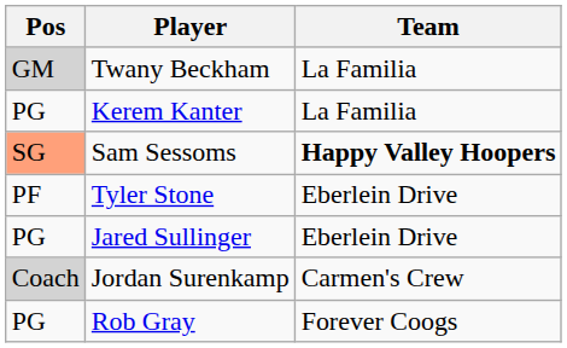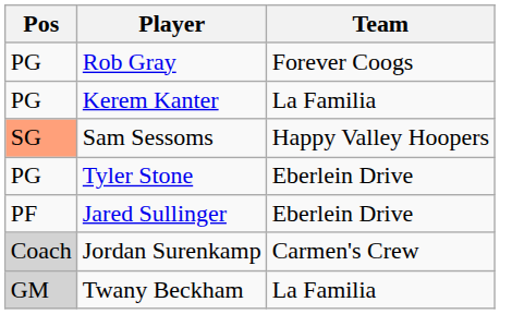 <table class="wikitable">
 <tr>
 <th>Pos</th>
 <th>Player</th>
 <th>Team</th>
 </tr>
 <tr>
-<td bgcolor=lightgray>GM</td>
-<td>Twany Beckham</td>
-<td>La Familia</td>
+<td>PG</td>
+<td><a href='#'>Rob Gray</a></td>
+<td>Forever Coogs</td>
 </tr>
 <tr>
 <td>PG</td>
 <td><a href='#'>Kerem Kanter</a></td>
 <td>La Familia</td>
 </tr>
 <tr>
 <td style="background: lightsalmon;">SG</td>
 <td>Sam Sessoms</td>
-<td><strong>Happy Valley Hoopers</strong></td>
+<td>Happy Valley Hoopers</td>
 </tr>
 <tr>
-<td>PF</td>
+<td>PG</td>
 <td><a href='#'>Tyler Stone</a></td>
 <td>Eberlein Drive</td>
 </tr>
 <tr>
-<td>PG</td>
+<td>PF</td>
 <td><a href='#'>Jared Sullinger</a></td>
 <td>Eberlein Drive</td>
 </tr>
 <tr>
 <td bgcolor=lightgray>Coach</td>
 <td>Jordan Surenkamp</td>
 <td>Carmen's Crew</td>
 </tr>
 <tr>
-<td>PG</td>
-<td><a href='#'>Rob Gray</a></td>
-<td>Forever Coogs</td>
+<td bgcolor=lightgray>GM</td>
+<td>Twany Beckham</td>
+<td>La Familia</td>
 </tr>
 </table>
